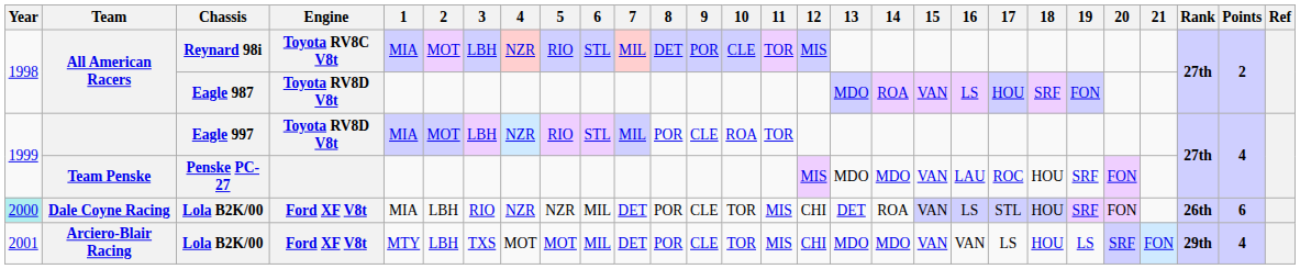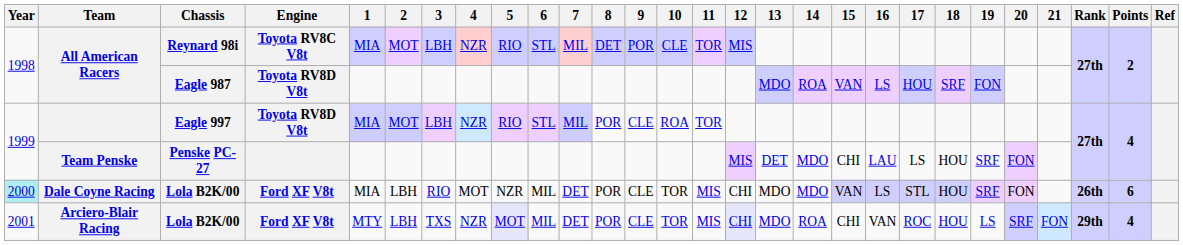 <table class="wikitable" style="text-align:center; font-size:90%">
 <tr>
 <th>Year</th>
 <th>Team</th>
 <th>Chassis</th>
 <th>Engine</th>
 <th>1</th>
 <th>2</th>
 <th>3</th>
 <th>4</th>
 <th>5</th>
 <th>6</th>
 <th>7</th>
 <th>8</th>
 <th>9</th>
 <th>10</th>
 <th>11</th>
 <th>12</th>
 <th>13</th>
 <th>14</th>
 <th>15</th>
 <th>16</th>
 <th>17</th>
 <th>18</th>
 <th>19</th>
 <th>20</th>
 <th>21</th>
 <th>Rank</th>
 <th>Points</th>
 <th>Ref</th>
 </tr>
 <tr>
 <td rowspan=2><a href='#'>1998</a></td>
 <th rowspan=2><a href='#'>All American Racers</a></th>
 <th><a href='#'>Reynard</a> 98i</th>
 <th><a href='#'>Toyota</a> RV8C <a href='#'>V8</a><a href='#'>t</a></th>
 <td style="background:#CFCFFF;"><a href='#'>MIA</a><br></td>
 <td style="background:#EFCFFF;"><a href='#'>MOT</a><br></td>
 <td style="background:#CFCFFF;"><a href='#'>LBH</a><br></td>
 <td style="background:#FFCFCF;"><a href='#'>NZR</a><br></td>
 <td style="background:#CFCFFF;"><a href='#'>RIO</a><br></td>
 <td style="background:#CFCFFF;"><a href='#'>STL</a><br></td>
 <td style="background:#FFCFCF;"><a href='#'>MIL</a><br></td>
 <td style="background:#CFCFFF;"><a href='#'>DET</a><br></td>
 <td style="background:#CFCFFF;"><a href='#'>POR</a><br></td>
 <td style="background:#CFCFFF;"><a href='#'>CLE</a><br></td>
 <td style="background:#EFCFFF;"><a href='#'>TOR</a><br></td>
 <td style="background:#CFCFFF;"><a href='#'>MIS</a><br></td>
 <td></td>
 <td></td>
 <td></td>
 <td></td>
 <td></td>
 <td></td>
 <td></td>
 <td></td>
 <td></td>
 <td rowspan=2 style="background:#CFCFFF;"><strong>27th</strong></td>
 <td rowspan=2 style="background:#CFCFFF;"><strong>2</strong></td>
 <th rowspan=2></th>
 </tr>
 <tr>
 <th><a href='#'>Eagle</a> 987</th>
 <th><a href='#'>Toyota</a> RV8D <a href='#'>V8</a><a href='#'>t</a></th>
 <td></td>
 <td></td>
 <td></td>
 <td></td>
 <td></td>
 <td></td>
 <td></td>
 <td></td>
 <td></td>
 <td></td>
 <td></td>
 <td></td>
 <td style="background:#CFCFFF;"><a href='#'>MDO</a><br></td>
 <td style="background:#EFCFFF;"><a href='#'>ROA</a><br></td>
 <td style="background:#EFCFFF;"><a href='#'>VAN</a><br></td>
 <td style="background:#EFCFFF;"><a href='#'>LS</a><br></td>
 <td style="background:#CFCFFF;"><a href='#'>HOU</a><br></td>
 <td style="background:#EFCFFF;"><a href='#'>SRF</a><br></td>
 <td style="background:#CFCFFF;"><a href='#'>FON</a><br></td>
 <td></td>
 <td></td>
 </tr>
 <tr>
 <td rowspan=2><a href='#'>1999</a></td>
 <th></th>
 <th><a href='#'>Eagle</a> 997</th>
 <th><a href='#'>Toyota</a> RV8D <a href='#'>V8</a><a href='#'>t</a></th>
 <td style="background:#CFCFFF;"><a href='#'>MIA</a><br></td>
 <td style="background:#CFCFFF;"><a href='#'>MOT</a><br></td>
 <td style="background:#EFCFFF;"><a href='#'>LBH</a><br></td>
 <td style="background:#CFEAFF;"><a href='#'>NZR</a><br></td>
 <td style="background:#EFCFFF;"><a href='#'>RIO</a><br></td>
 <td style="background:#EFCFFF;"><a href='#'>STL</a><br></td>
 <td style="background:#CFCFFF;"><a href='#'>MIL</a><br></td>
 <td><a href='#'>POR</a></td>
 <td><a href='#'>CLE</a></td>
 <td><a href='#'>ROA</a></td>
 <td><a href='#'>TOR</a></td>
 <td></td>
 <td></td>
 <td></td>
 <td></td>
 <td></td>
 <td></td>
 <td></td>
 <td></td>
 <td></td>
 <td></td>
 <td rowspan=2 style="background:#CFCFFF;"><strong>27th</strong></td>
 <td rowspan=2 style="background:#CFCFFF;"><strong>4</strong></td>
 <th rowspan=2></th>
 </tr>
 <tr>
 <th><a href='#'>Team Penske</a></th>
 <th><a href='#'>Penske</a> <a href='#'>PC-27</a></th>
 <th> </th>
 <td></td>
 <td></td>
 <td></td>
 <td></td>
 <td></td>
 <td></td>
 <td></td>
 <td></td>
 <td></td>
 <td></td>
 <td></td>
 <td style="background:#EFCFFF;"><a href='#'>MIS</a><br></td>
-<td>MDO</td>
+<td><a href='#'>DET</a></td>
 <td><a href='#'>MDO</a></td>
-<td><a href='#'>VAN</a></td>
+<td>CHI</td>
 <td><a href='#'>LAU</a></td>
-<td><a href='#'>ROC</a></td>
+<td>LS</td>
 <td>HOU</td>
 <td><a href='#'>SRF</a></td>
 <td style="background:#EFCFFF;"><a href='#'>FON</a><br></td>
 <td></td>
 </tr>
 <tr>
 <td style="background: paleturquoise;"><a href='#'>2000</a></td>
 <th><a href='#'>Dale Coyne Racing</a></th>
 <th><a href='#'>Lola</a> B2K/00</th>
 <th><a href='#'>Ford</a> <a href='#'>XF</a> <a href='#'>V8</a><a href='#'>t</a></th>
 <td>MIA</td>
 <td>LBH</td>
 <td><a href='#'>RIO</a></td>
-<td><a href='#'>NZR</a></td>
+<td>MOT</td>
 <td>NZR</td>
 <td>MIL</td>
 <td><a href='#'>DET</a></td>
 <td>POR</td>
 <td>CLE</td>
 <td>TOR</td>
 <td><a href='#'>MIS</a></td>
 <td>CHI</td>
-<td><a href='#'>DET</a></td>
-<td>ROA</td>
+<td>MDO</td>
+<td><a href='#'>MDO</a></td>
 <td style="background:#CFCFFF;">VAN<br></td>
 <td style="background:#CFCFFF;">LS<br></td>
 <td style="background:#CFCFFF;">STL<br></td>
 <td style="background:#CFCFFF;">HOU<br></td>
 <td style="background:#EFCFFF;"><a href='#'>SRF</a><br></td>
 <td style="background:#EFCFFF;">FON<br></td>
 <td></td>
 <td style="background:#CFCFFF;"><strong>26th</strong></td>
 <td style="background:#CFCFFF;"><strong>6</strong></td>
 <th></th>
 </tr>
 <tr>
 <td><a href='#'>2001</a></td>
 <th><a href='#'>Arciero-Blair Racing</a></th>
 <th><a href='#'>Lola</a> B2K/00</th>
 <th><a href='#'>Ford</a> <a href='#'>XF</a> <a href='#'>V8</a><a href='#'>t</a></th>
 <td><a href='#'>MTY</a></td>
 <td><a href='#'>LBH</a></td>
 <td><a href='#'>TXS</a></td>
-<td>MOT</td>
-<td><a href='#'>MOT</a></td>
+<td><a href='#'>NZR</a></td>
+<td style="background: lavender;"><a href='#'>MOT</a></td>
 <td><a href='#'>MIL</a></td>
 <td><a href='#'>DET</a></td>
 <td><a href='#'>POR</a></td>
 <td><a href='#'>CLE</a></td>
 <td><a href='#'>TOR</a></td>
 <td><a href='#'>MIS</a></td>
-<td><a href='#'>CHI</a></td>
+<td style="background: lavender;"><a href='#'>CHI</a></td>
 <td><a href='#'>MDO</a></td>
-<td><a href='#'>MDO</a></td>
-<td><a href='#'>VAN</a></td>
+<td><a href='#'>ROA</a></td>
+<td>CHI</td>
 <td>VAN</td>
-<td>LS</td>
+<td><a href='#'>ROC</a></td>
 <td><a href='#'>HOU</a></td>
 <td><a href='#'>LS</a></td>
 <td style="background:#CFCFFF;"><a href='#'>SRF</a><br></td>
 <td style="background:#CFEAFF;"><a href='#'>FON</a><br></td>
 <td style="background:#CFCFFF;"><strong>29th</strong></td>
 <td style="background:#CFCFFF;"><strong>4</strong></td>
 <th></th>
 </tr>
 </table>
